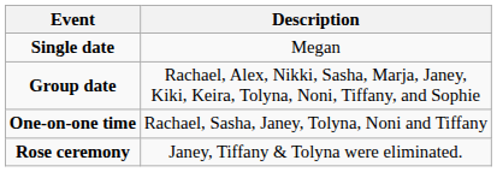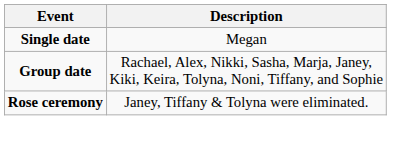 <table class="wikitable sortable" style="text-align:center;">
 <tr>
 <th>Event</th>
 <th>Description</th>
 </tr>
 <tr>
 <td><strong>Single date</strong></td>
 <td>Megan</td>
 </tr>
 <tr>
 <td><strong>Group date</strong></td>
 <td>Rachael, Alex, Nikki, Sasha, Marja, Janey,<br> Kiki, Keira, Tolyna, Noni, Tiffany, and Sophie</td>
 </tr>
 <tr>
-<td><strong>One-on-one time</strong></td>
-<td>Rachael, Sasha, Janey, Tolyna, Noni and Tiffany</td>
-</tr>
-<tr>
 <td><strong>Rose ceremony</strong></td>
 <td>Janey, Tiffany & Tolyna were eliminated.</td>
 </tr>
 </table>
